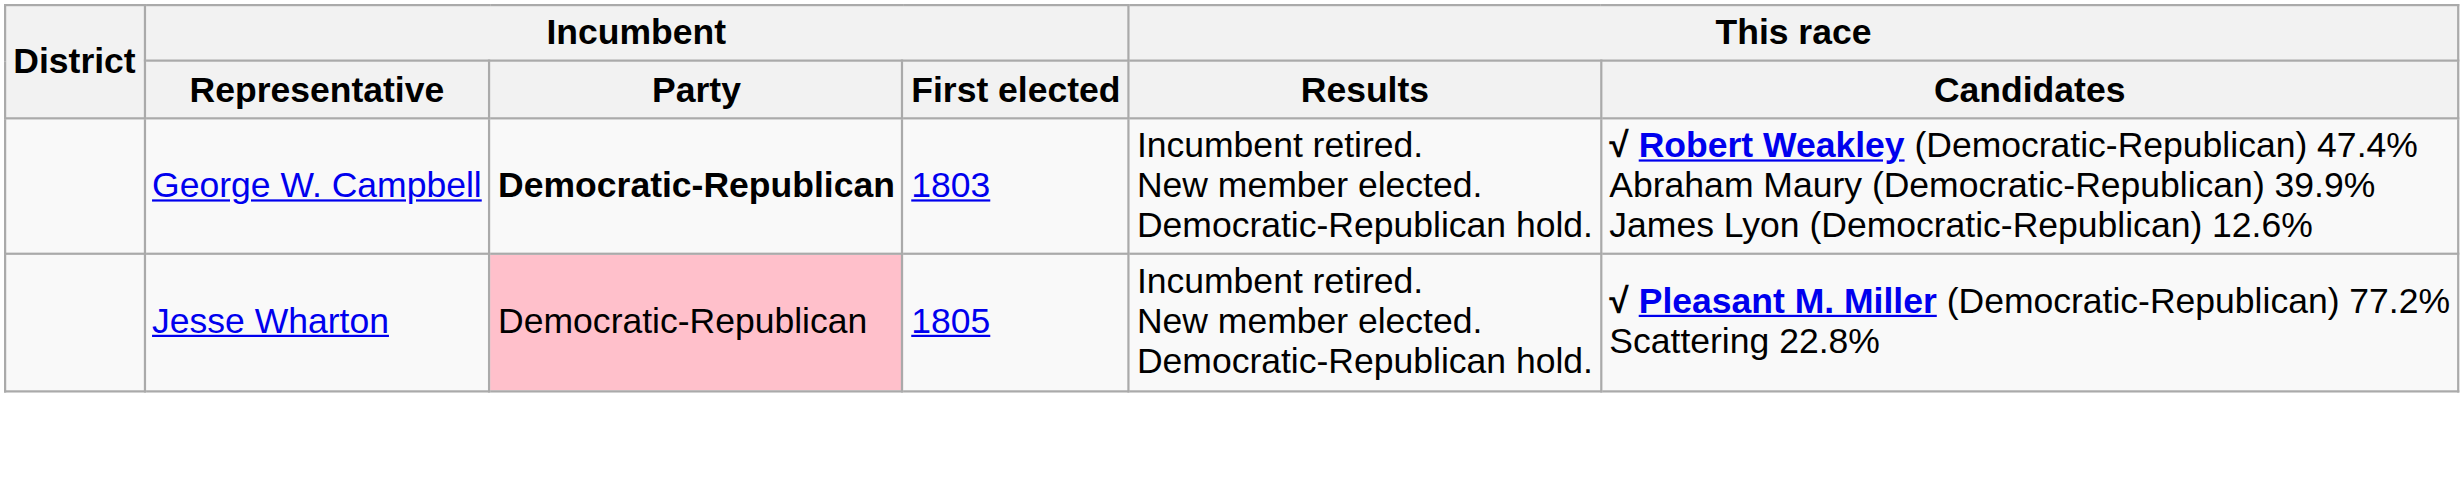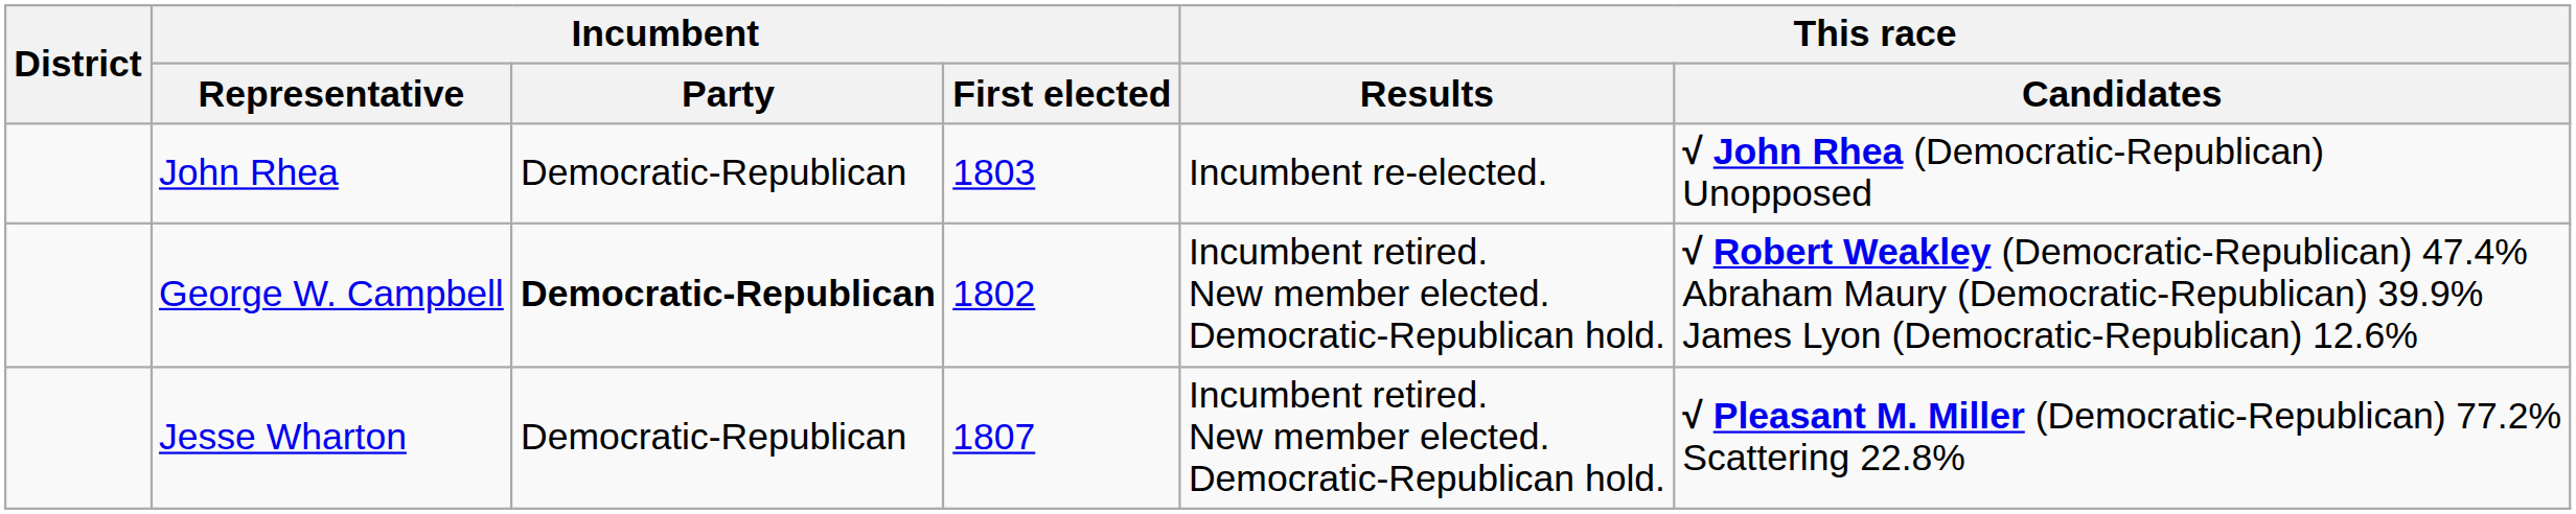 <table class=wikitable>
 <tr>
 <th rowspan=2>District</th>
 <th colspan=3>Incumbent</th>
 <th colspan=2>This race</th>
 </tr>
 <tr>
 <th>Representative</th>
 <th>Party</th>
 <th>First elected</th>
 <th>Results</th>
 <th>Candidates</th>
 </tr>
 <tr>
 <td><br></td>
+<td><a href='#'>John Rhea</a></td>
+<td>Democratic-Republican</td>
+<td><a href='#'>1803</a></td>
+<td>Incumbent re-elected.</td>
+<td nowrap><strong>√ <a href='#'>John Rhea</a></strong> (Democratic-Republican)<br>Unopposed</td>
+</tr>
+<tr>
+<td><br></td>
 <td><a href='#'>George W. Campbell</a></td>
 <td><strong>Democratic-Republican</strong></td>
-<td><a href='#'>1803</a></td>
+<td><a href='#'>1802</a></td>
 <td>Incumbent retired.<br>New member elected.<br>Democratic-Republican hold.</td>
 <td nowrap><strong>√ <a href='#'>Robert Weakley</a></strong> (Democratic-Republican) 47.4%<br>Abraham Maury (Democratic-Republican) 39.9%<br>James Lyon (Democratic-Republican) 12.6%</td>
 </tr>
 <tr>
 <td><br></td>
 <td><a href='#'>Jesse Wharton</a></td>
-<td style="background: pink;">Democratic-Republican</td>
-<td><a href='#'>1805</a></td>
+<td>Democratic-Republican</td>
+<td><a href='#'>1807</a></td>
 <td>Incumbent retired.<br>New member elected.<br>Democratic-Republican hold.</td>
 <td nowrap><strong>√ <a href='#'>Pleasant M. Miller</a></strong> (Democratic-Republican) 77.2%<br>Scattering 22.8%</td>
 </tr>
 </table>
